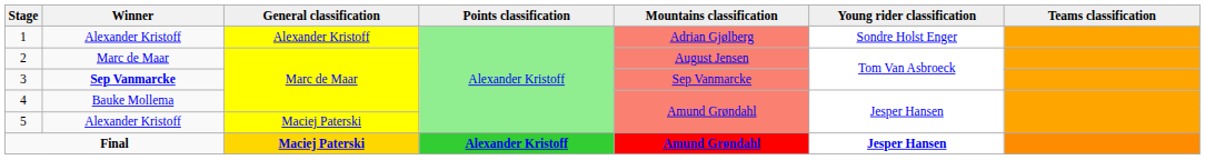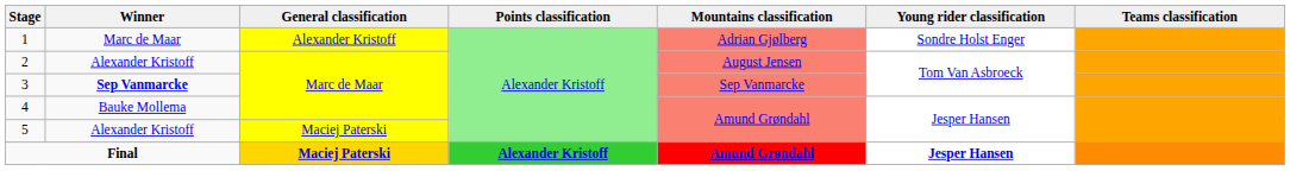 <table class="wikitable" style="text-align: center; font-size:smaller;">
 <tr>
 <th width="1%">Stage</th>
 <th width="14%">Winner</th>
 <th style="background:#EFEFEF;" width="15%">General classification<br></th>
 <th style="background:#EFEFEF;" width="15%">Points classification<br></th>
 <th style="background:#EFEFEF;" width="15%">Mountains classification <br></th>
 <th style="background:#EFEFEF;" width="15%">Young rider classification<br></th>
 <th style="background:#EFEFEF;" width="15%">Teams classification</th>
 </tr>
 <tr>
 <td>1</td>
-<td><a href='#'>Alexander Kristoff</a></td>
+<td><a href='#'>Marc de Maar</a></td>
 <td style="background-color:yellow;"><a href='#'>Alexander Kristoff</a></td>
 <td style="background-color:lightgreen;" rowspan=5><a href='#'>Alexander Kristoff</a></td>
 <td style="background-color:salmon;"><a href='#'>Adrian Gjølberg</a></td>
 <td style="background-color:white;"><a href='#'>Sondre Holst Enger</a></td>
 <td style="background-color:orange;"></td>
 </tr>
 <tr>
 <td>2</td>
-<td><a href='#'>Marc de Maar</a></td>
+<td><a href='#'>Alexander Kristoff</a></td>
 <td style="background-color:yellow;" rowspan=3><a href='#'>Marc de Maar</a></td>
 <td style="background-color:salmon;"><a href='#'>August Jensen</a></td>
 <td style="background-color:white;" rowspan=2><a href='#'>Tom Van Asbroeck</a></td>
 <td style="background-color:orange;"></td>
 </tr>
 <tr>
 <td>3</td>
 <td><strong><a href='#'>Sep Vanmarcke</a></strong></td>
 <td style="background-color:salmon;"><a href='#'>Sep Vanmarcke</a></td>
 <td style="background-color:orange;"></td>
 </tr>
 <tr>
 <td>4</td>
 <td><a href='#'>Bauke Mollema</a></td>
 <td style="background-color:salmon;" rowspan=2><a href='#'>Amund Grøndahl</a></td>
 <td style="background-color:white;" rowspan=2><a href='#'>Jesper Hansen</a></td>
 <td style="background-color:orange;" rowspan=2></td>
 </tr>
 <tr>
 <td>5</td>
 <td><a href='#'>Alexander Kristoff</a></td>
 <td style="background-color:yellow;"><a href='#'>Maciej Paterski</a></td>
 </tr>
 <tr>
 <td colspan="2"><strong>Final</strong></td>
 <th style="background-color:gold;"><a href='#'>Maciej Paterski</a></th>
 <th style="background-color:limegreen;"><a href='#'>Alexander Kristoff</a></th>
 <th style="background-color:red;"><a href='#'>Amund Grøndahl</a></th>
 <th style="background-color:white;"><a href='#'>Jesper Hansen</a></th>
 <th style="background-color:darkorange;"></th>
 </tr>
 </table>
